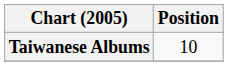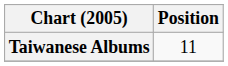 <table class="wikitable plainrowheaders">
 <tr>
 <th>Chart (2005)</th>
 <th>Position</th>
 </tr>
 <tr>
 <th scope="row">Taiwanese Albums</th>
-<td style="text-align:center;">10</td>
+<td style="text-align:center;">11</td>
 </tr>
 <tr>
 </tr>
 </table>
